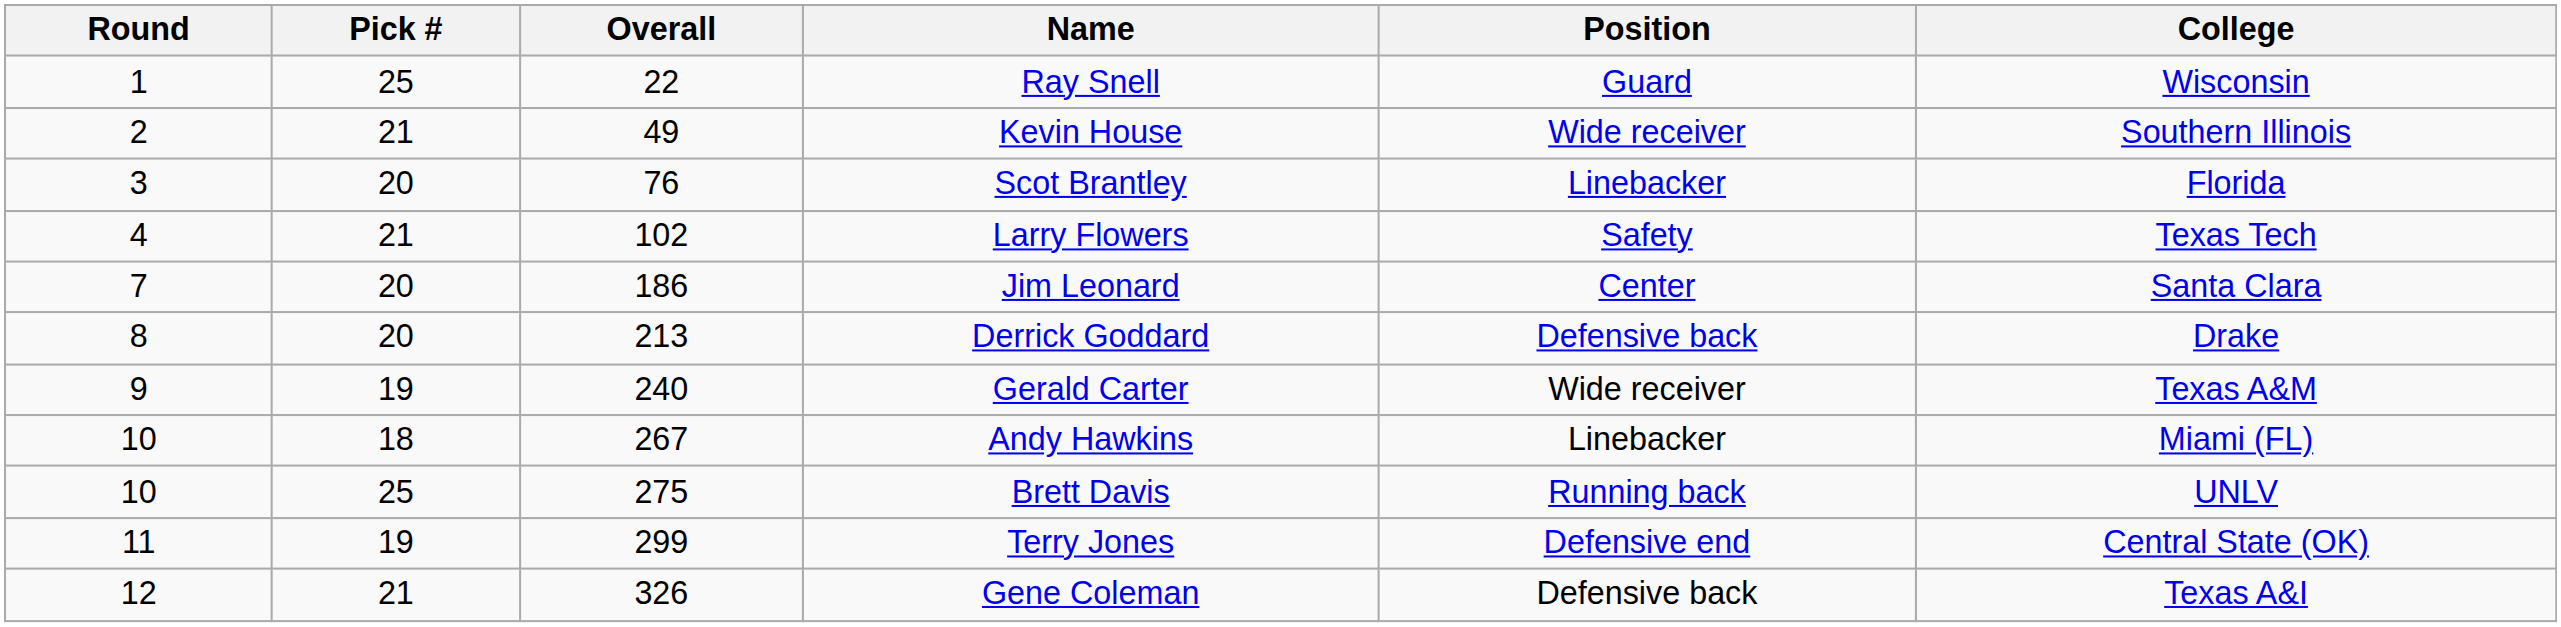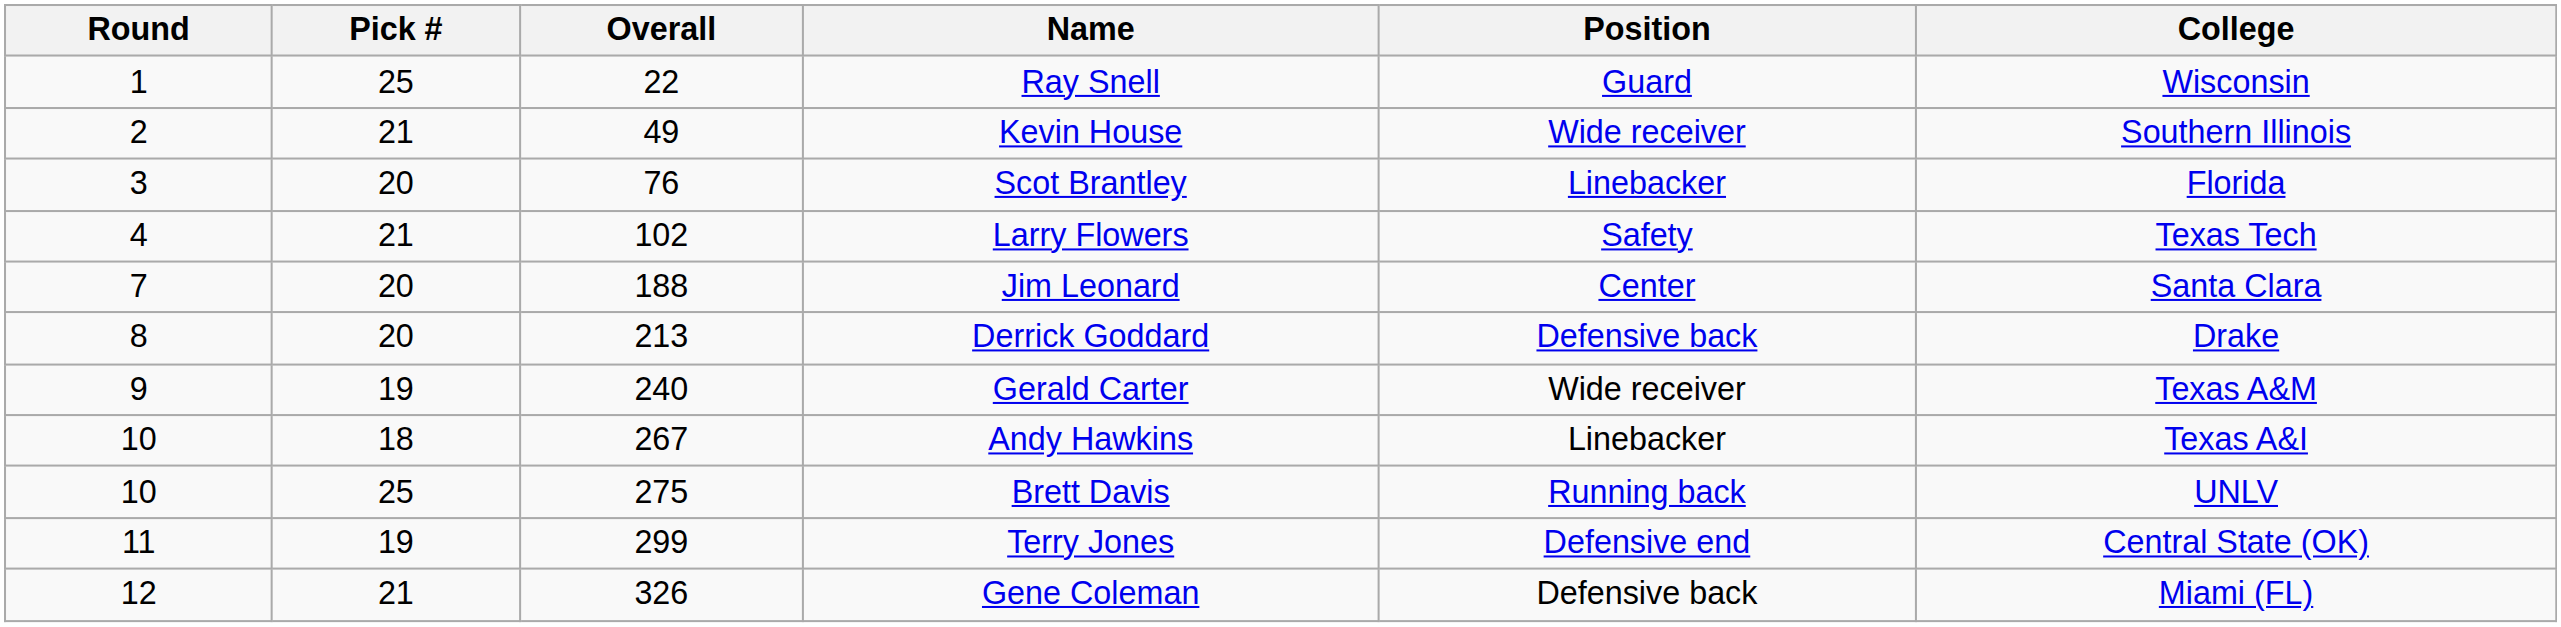 <table class="wikitable sortable sortable" style="width: 100%; text-align:center">
 <tr>
 <th>Round</th>
 <th>Pick #</th>
 <th>Overall</th>
 <th>Name</th>
 <th>Position</th>
 <th>College</th>
 </tr>
 <tr>
 <td>1</td>
 <td>25</td>
 <td>22</td>
 <td><a href='#'>Ray Snell</a></td>
 <td><a href='#'>Guard</a></td>
 <td><a href='#'>Wisconsin</a></td>
 </tr>
 <tr>
 <td>2</td>
 <td>21</td>
 <td>49</td>
 <td><a href='#'>Kevin House</a></td>
 <td><a href='#'>Wide receiver</a></td>
 <td><a href='#'>Southern Illinois</a></td>
 </tr>
 <tr>
 <td>3</td>
 <td>20</td>
 <td>76</td>
 <td><a href='#'>Scot Brantley</a></td>
 <td><a href='#'>Linebacker</a></td>
 <td><a href='#'>Florida</a></td>
 </tr>
 <tr>
 <td>4</td>
 <td>21</td>
 <td>102</td>
 <td><a href='#'>Larry Flowers</a></td>
 <td><a href='#'>Safety</a></td>
 <td><a href='#'>Texas Tech</a></td>
 </tr>
 <tr>
 <td>7</td>
 <td>20</td>
-<td>186</td>
+<td>188</td>
 <td><a href='#'>Jim Leonard</a></td>
 <td><a href='#'>Center</a></td>
 <td><a href='#'>Santa Clara</a></td>
 </tr>
 <tr>
 <td>8</td>
 <td>20</td>
 <td>213</td>
 <td><a href='#'>Derrick Goddard</a></td>
 <td><a href='#'>Defensive back</a></td>
 <td><a href='#'>Drake</a></td>
 </tr>
 <tr>
 <td>9</td>
 <td>19</td>
 <td>240</td>
 <td><a href='#'>Gerald Carter</a></td>
 <td>Wide receiver</td>
 <td><a href='#'>Texas A&M</a></td>
 </tr>
 <tr>
 <td>10</td>
 <td>18</td>
 <td>267</td>
 <td><a href='#'>Andy Hawkins</a></td>
 <td>Linebacker</td>
-<td><a href='#'>Miami (FL)</a></td>
+<td><a href='#'>Texas A&I</a></td>
 </tr>
 <tr>
 <td>10</td>
 <td>25</td>
 <td>275</td>
 <td><a href='#'>Brett Davis</a></td>
 <td><a href='#'>Running back</a></td>
 <td><a href='#'>UNLV</a></td>
 </tr>
 <tr>
 <td>11</td>
 <td>19</td>
 <td>299</td>
 <td><a href='#'>Terry Jones</a></td>
 <td><a href='#'>Defensive end</a></td>
 <td><a href='#'>Central State (OK)</a></td>
 </tr>
 <tr>
 <td>12</td>
 <td>21</td>
 <td>326</td>
 <td><a href='#'>Gene Coleman</a></td>
 <td>Defensive back</td>
-<td><a href='#'>Texas A&I</a></td>
+<td><a href='#'>Miami (FL)</a></td>
 </tr>
 </table>
